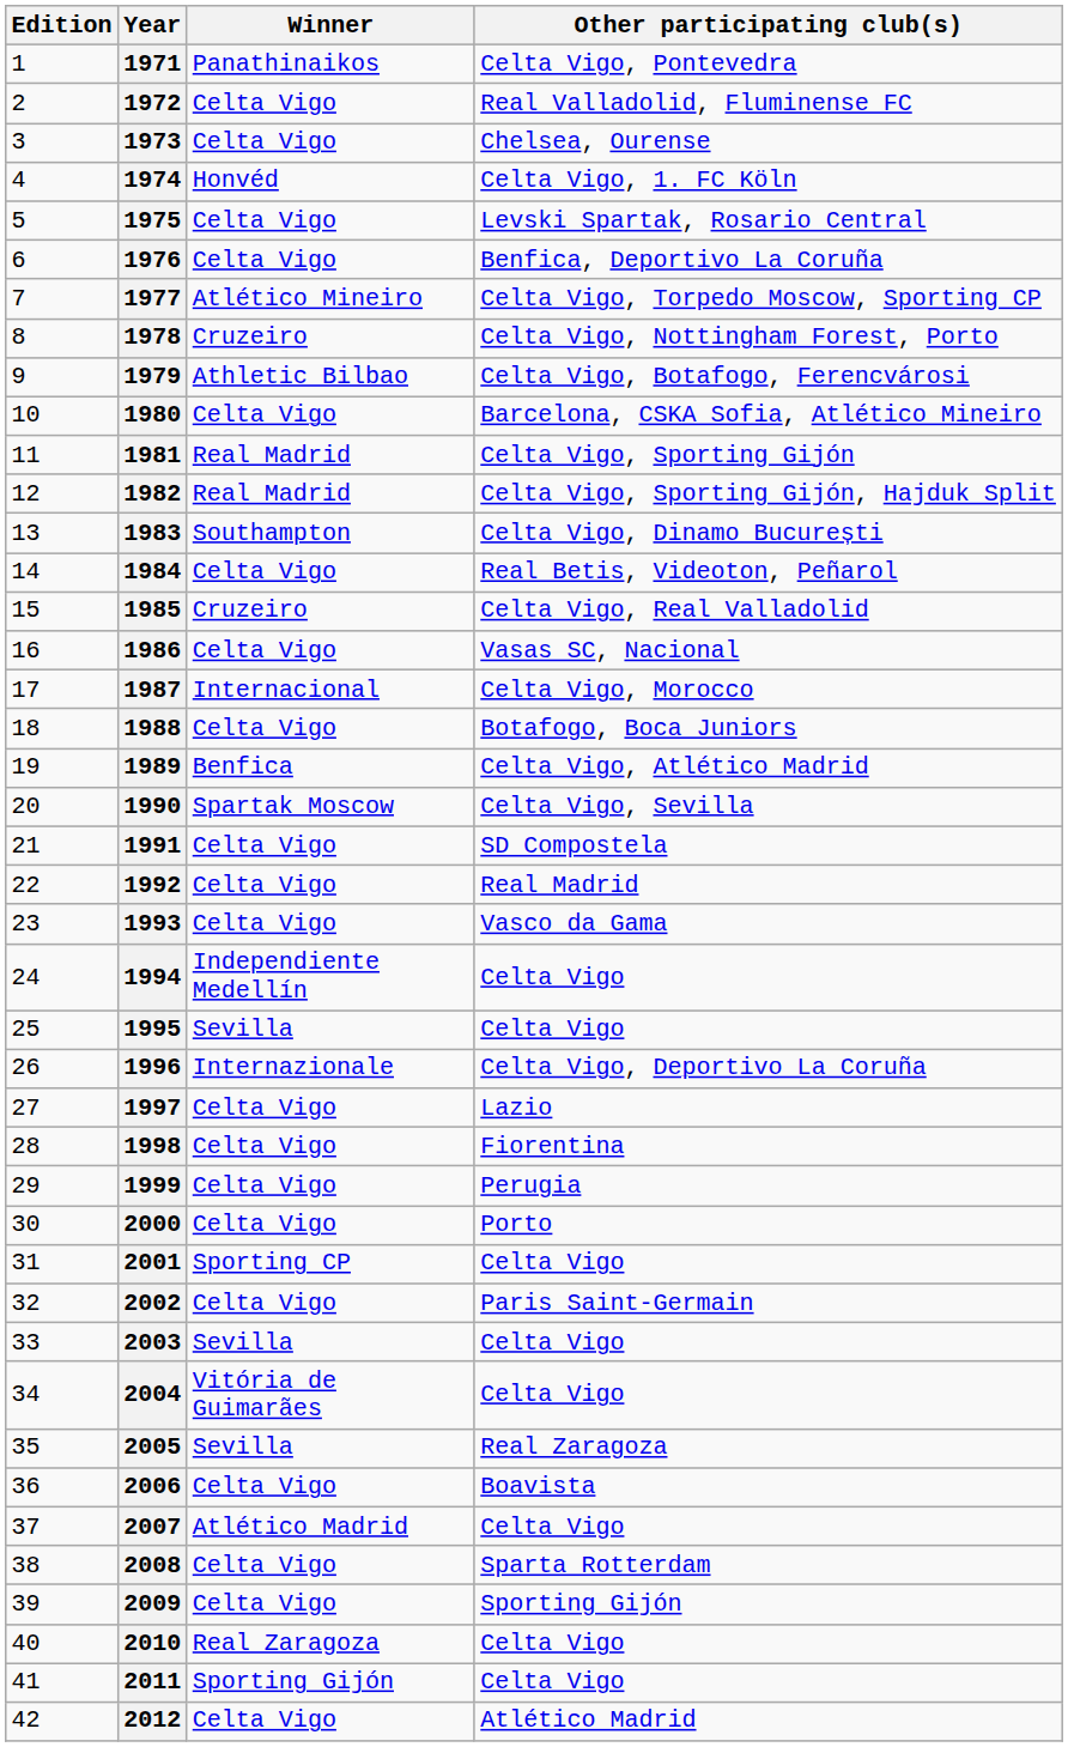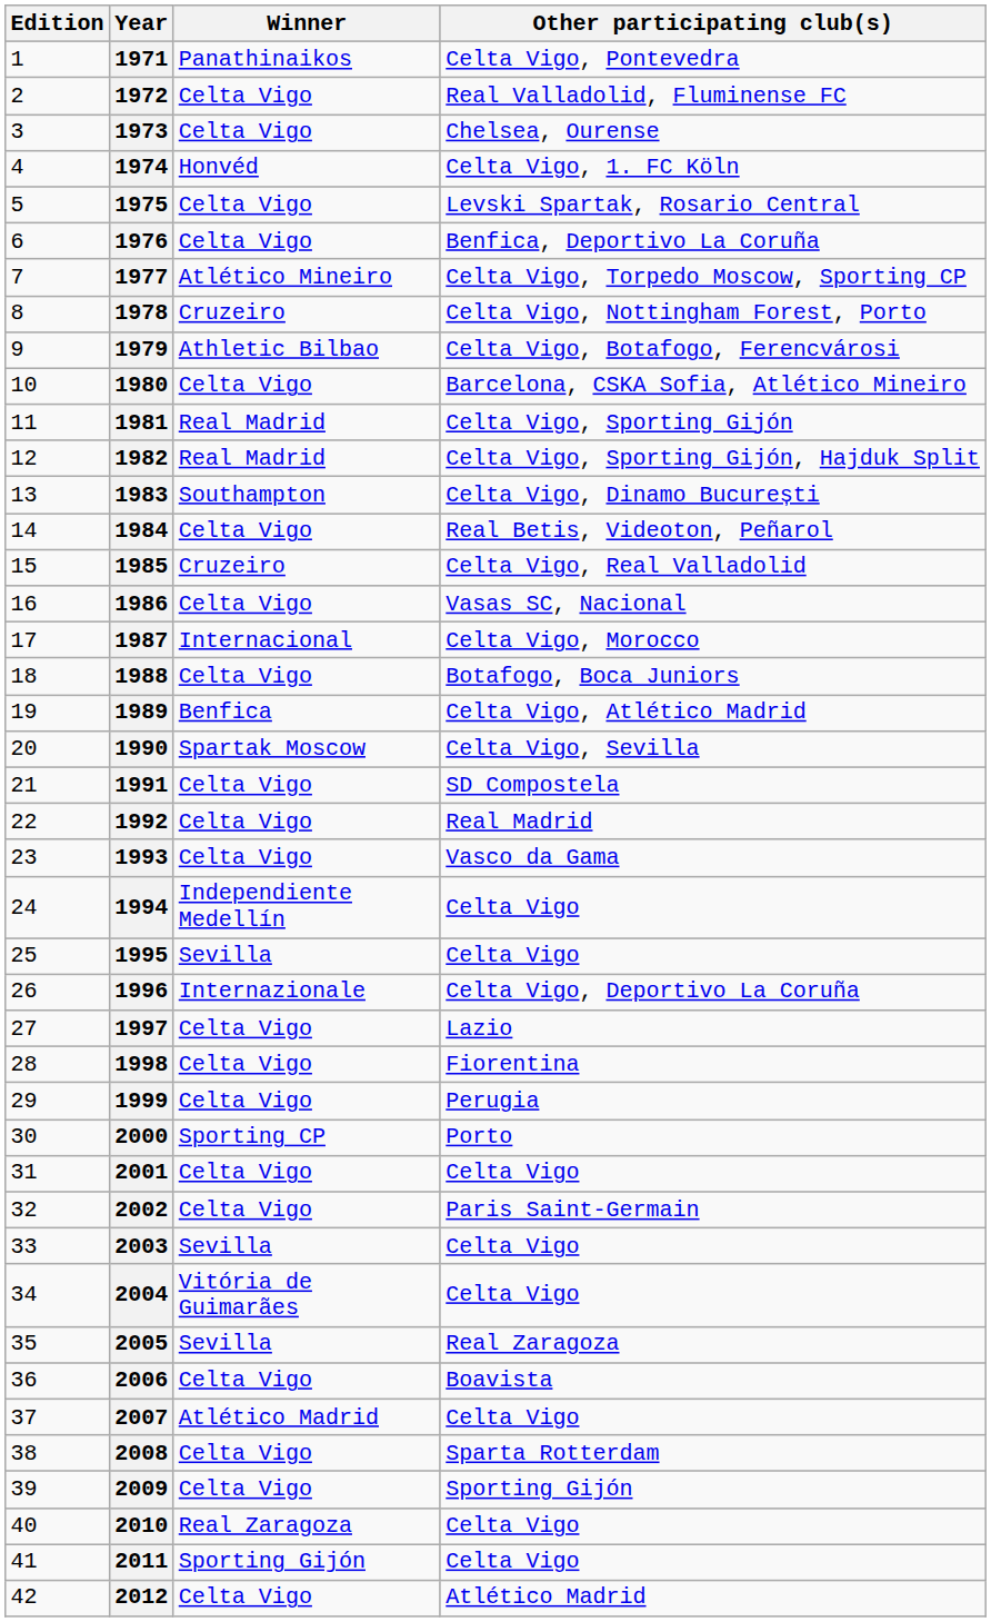 <table class="wikitable plainrowheaders sortable">
 <tr>
 <th>Edition</th>
 <th>Year</th>
 <th style="width:150px;">Winner</th>
 <th>Other participating club(s)</th>
 </tr>
 <tr>
 <td>1</td>
 <th scope="row">1971</th>
 <td><a href='#'>Panathinaikos</a></td>
 <td><a href='#'>Celta Vigo</a>, <a href='#'>Pontevedra</a></td>
 </tr>
 <tr>
 <td>2</td>
 <th scope="row">1972</th>
 <td><a href='#'>Celta Vigo</a></td>
 <td><a href='#'>Real Valladolid</a>, <a href='#'>Fluminense FC</a></td>
 </tr>
 <tr>
 <td>3</td>
 <th scope="row">1973</th>
 <td><a href='#'>Celta Vigo</a></td>
 <td><a href='#'>Chelsea</a>, <a href='#'>Ourense</a></td>
 </tr>
 <tr>
 <td>4</td>
 <th scope="row">1974</th>
 <td><a href='#'>Honvéd</a></td>
 <td><a href='#'>Celta Vigo</a>, <a href='#'>1. FC Köln</a></td>
 </tr>
 <tr>
 <td>5</td>
 <th scope="row">1975</th>
 <td><a href='#'>Celta Vigo</a></td>
 <td><a href='#'>Levski Spartak</a>, <a href='#'>Rosario Central</a></td>
 </tr>
 <tr>
 <td>6</td>
 <th scope="row">1976</th>
 <td><a href='#'>Celta Vigo</a></td>
 <td><a href='#'>Benfica</a>, <a href='#'>Deportivo La Coruña</a></td>
 </tr>
 <tr>
 <td>7</td>
 <th scope="row">1977</th>
 <td><a href='#'>Atlético Mineiro</a></td>
 <td><a href='#'>Celta Vigo</a>, <a href='#'>Torpedo Moscow</a>, <a href='#'>Sporting CP</a></td>
 </tr>
 <tr>
 <td>8</td>
 <th scope="row">1978</th>
 <td><a href='#'>Cruzeiro</a></td>
 <td><a href='#'>Celta Vigo</a>, <a href='#'>Nottingham Forest</a>, <a href='#'>Porto</a></td>
 </tr>
 <tr>
 <td>9</td>
 <th scope="row">1979</th>
 <td><a href='#'>Athletic Bilbao</a></td>
 <td><a href='#'>Celta Vigo</a>, <a href='#'>Botafogo</a>, <a href='#'>Ferencvárosi</a></td>
 </tr>
 <tr>
 <td>10</td>
 <th scope="row">1980</th>
 <td><a href='#'>Celta Vigo</a></td>
 <td><a href='#'>Barcelona</a>, <a href='#'>CSKA Sofia</a>, <a href='#'>Atlético Mineiro</a></td>
 </tr>
 <tr>
 <td>11</td>
 <th scope="row">1981</th>
 <td><a href='#'>Real Madrid</a></td>
 <td><a href='#'>Celta Vigo</a>, <a href='#'>Sporting Gijón</a></td>
 </tr>
 <tr>
 <td>12</td>
 <th scope="row">1982</th>
 <td><a href='#'>Real Madrid</a></td>
 <td><a href='#'>Celta Vigo</a>, <a href='#'>Sporting Gijón</a>, <a href='#'>Hajduk Split</a></td>
 </tr>
 <tr>
 <td>13</td>
 <th scope="row">1983</th>
 <td><a href='#'>Southampton</a></td>
 <td><a href='#'>Celta Vigo</a>, <a href='#'>Dinamo București</a></td>
 </tr>
 <tr>
 <td>14</td>
 <th scope="row">1984</th>
 <td><a href='#'>Celta Vigo</a></td>
 <td><a href='#'>Real Betis</a>, <a href='#'>Videoton</a>, <a href='#'>Peñarol</a></td>
 </tr>
 <tr>
 <td>15</td>
 <th scope="row">1985</th>
 <td><a href='#'>Cruzeiro</a></td>
 <td><a href='#'>Celta Vigo</a>, <a href='#'>Real Valladolid</a></td>
 </tr>
 <tr>
 <td>16</td>
 <th scope="row">1986</th>
 <td><a href='#'>Celta Vigo</a></td>
 <td><a href='#'>Vasas SC</a>, <a href='#'>Nacional</a></td>
 </tr>
 <tr>
 <td>17</td>
 <th scope="row">1987</th>
 <td><a href='#'>Internacional</a></td>
 <td><a href='#'>Celta Vigo</a>, <a href='#'>Morocco</a></td>
 </tr>
 <tr>
 <td>18</td>
 <th scope="row">1988</th>
 <td><a href='#'>Celta Vigo</a></td>
 <td><a href='#'>Botafogo</a>, <a href='#'>Boca Juniors</a></td>
 </tr>
 <tr>
 <td>19</td>
 <th scope="row">1989</th>
 <td><a href='#'>Benfica</a></td>
 <td><a href='#'>Celta Vigo</a>, <a href='#'>Atlético Madrid</a></td>
 </tr>
 <tr>
 <td>20</td>
 <th scope="row">1990</th>
 <td><a href='#'>Spartak Moscow</a></td>
 <td><a href='#'>Celta Vigo</a>, <a href='#'>Sevilla</a></td>
 </tr>
 <tr>
 <td>21</td>
 <th scope="row">1991</th>
 <td><a href='#'>Celta Vigo</a></td>
 <td><a href='#'>SD Compostela</a></td>
 </tr>
 <tr>
 <td>22</td>
 <th scope="row">1992</th>
 <td><a href='#'>Celta Vigo</a></td>
 <td><a href='#'>Real Madrid</a></td>
 </tr>
 <tr>
 <td>23</td>
 <th scope="row">1993</th>
 <td><a href='#'>Celta Vigo</a></td>
 <td><a href='#'>Vasco da Gama</a></td>
 </tr>
 <tr>
 <td>24</td>
 <th scope="row">1994</th>
 <td><a href='#'>Independiente Medellín</a></td>
 <td><a href='#'>Celta Vigo</a></td>
 </tr>
 <tr>
 <td>25</td>
 <th scope="row">1995</th>
 <td><a href='#'>Sevilla</a></td>
 <td><a href='#'>Celta Vigo</a></td>
 </tr>
 <tr>
 <td>26</td>
 <th scope="row">1996</th>
 <td><a href='#'>Internazionale</a></td>
 <td><a href='#'>Celta Vigo</a>, <a href='#'>Deportivo La Coruña</a></td>
 </tr>
 <tr>
 <td>27</td>
 <th scope="row">1997</th>
 <td><a href='#'>Celta Vigo</a></td>
 <td><a href='#'>Lazio</a></td>
 </tr>
 <tr>
 <td>28</td>
 <th scope="row">1998</th>
 <td><a href='#'>Celta Vigo</a></td>
 <td><a href='#'>Fiorentina</a></td>
 </tr>
 <tr>
 <td>29</td>
 <th scope="row">1999</th>
 <td><a href='#'>Celta Vigo</a></td>
 <td><a href='#'>Perugia</a></td>
 </tr>
 <tr>
 <td>30</td>
 <th scope="row">2000</th>
-<td><a href='#'>Celta Vigo</a></td>
+<td><a href='#'>Sporting CP</a></td>
 <td><a href='#'>Porto</a></td>
 </tr>
 <tr>
 <td>31</td>
 <th scope="row">2001</th>
-<td><a href='#'>Sporting CP</a></td>
+<td><a href='#'>Celta Vigo</a></td>
 <td><a href='#'>Celta Vigo</a></td>
 </tr>
 <tr>
 <td>32</td>
 <th scope="row">2002</th>
 <td><a href='#'>Celta Vigo</a></td>
 <td><a href='#'>Paris Saint-Germain</a></td>
 </tr>
 <tr>
 <td>33</td>
 <th scope="row">2003</th>
 <td><a href='#'>Sevilla</a></td>
 <td><a href='#'>Celta Vigo</a></td>
 </tr>
 <tr>
 <td>34</td>
 <th scope="row">2004</th>
 <td><a href='#'>Vitória de Guimarães</a></td>
 <td><a href='#'>Celta Vigo</a></td>
 </tr>
 <tr>
 <td>35</td>
 <th scope="row">2005</th>
 <td><a href='#'>Sevilla</a></td>
 <td><a href='#'>Real Zaragoza</a></td>
 </tr>
 <tr>
 <td>36</td>
 <th scope="row">2006</th>
 <td><a href='#'>Celta Vigo</a></td>
 <td><a href='#'>Boavista</a></td>
 </tr>
 <tr>
 <td>37</td>
 <th scope="row">2007</th>
 <td><a href='#'>Atlético Madrid</a></td>
 <td><a href='#'>Celta Vigo</a></td>
 </tr>
 <tr>
 <td>38</td>
 <th scope="row">2008</th>
 <td><a href='#'>Celta Vigo</a></td>
 <td><a href='#'>Sparta Rotterdam</a></td>
 </tr>
 <tr>
 <td>39</td>
 <th scope="row">2009</th>
 <td><a href='#'>Celta Vigo</a></td>
 <td><a href='#'>Sporting Gijón</a></td>
 </tr>
 <tr>
 <td>40</td>
 <th scope="row">2010</th>
 <td><a href='#'>Real Zaragoza</a></td>
 <td><a href='#'>Celta Vigo</a></td>
 </tr>
 <tr>
 <td>41</td>
 <th scope="row">2011</th>
 <td><a href='#'>Sporting Gijón</a></td>
 <td><a href='#'>Celta Vigo</a></td>
 </tr>
 <tr>
 <td>42</td>
 <th scope="row">2012</th>
 <td><a href='#'>Celta Vigo</a></td>
 <td><a href='#'>Atlético Madrid</a></td>
 </tr>
 </table>
